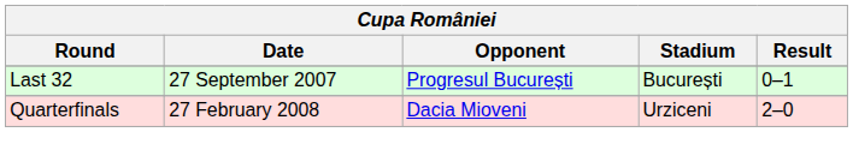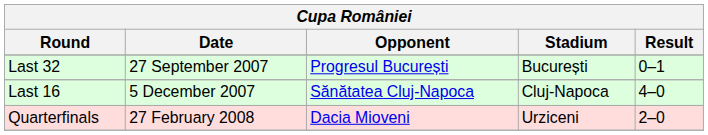 <table class="wikitable" style="width:80%;">
 <tr>
 <th colspan="5" style="text-align:center;"><em>Cupa României</em></th>
 </tr>
 <tr>
 <th>Round</th>
 <th>Date</th>
 <th>Opponent</th>
 <th>Stadium</th>
 <th>Result</th>
 </tr>
 <tr>
 </tr>
 <tr bgcolor="#ddffdd">
 <td>Last 32</td>
 <td>27 September 2007</td>
 <td><a href='#'>Progresul București</a></td>
 <td>București</td>
 <td>0–1</td>
 </tr>
 <tr>
 </tr>
+<tr bgcolor="#ddffdd">
+<td>Last 16</td>
+<td>5 December 2007</td>
+<td><a href='#'>Sănătatea Cluj-Napoca</a></td>
+<td>Cluj-Napoca</td>
+<td>4–0</td>
+</tr>
 <tr>
 </tr>
 <tr bgcolor="#ffdddd">
 <td>Quarterfinals</td>
 <td>27 February 2008</td>
 <td><a href='#'>Dacia Mioveni</a></td>
 <td>Urziceni</td>
 <td>2–0</td>
 </tr>
 <tr>
 </tr>
 </table>
